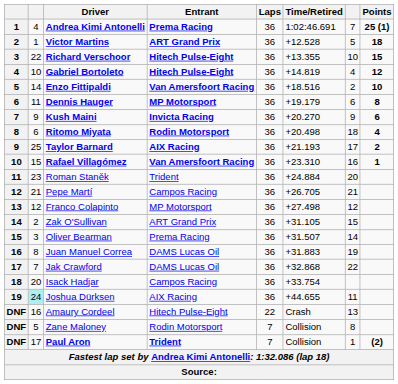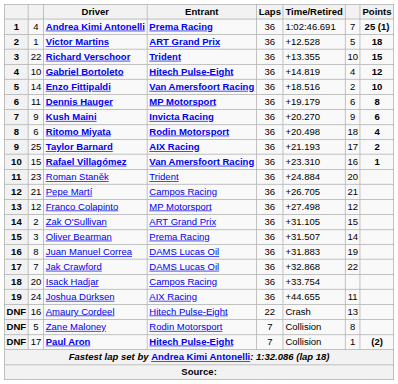 <table class="wikitable" style="font-size:85%">
 <tr>
 <th scope="col"></th>
 <th scope="col"></th>
 <th scope="col">Driver</th>
 <th scope="col">Entrant</th>
 <th scope="col">Laps</th>
 <th scope="col">Time/Retired</th>
 <th scope="col"></th>
 <th scope="col">Points</th>
 </tr>
 <tr>
 <th>1</th>
 <td align="center">4</td>
 <td> <strong><a href='#'>Andrea Kimi Antonelli</a></strong></td>
 <td><strong><a href='#'>Prema Racing</a></strong></td>
 <td align="center">36</td>
 <td>1:02:46.691</td>
 <td align="center">7</td>
 <td align="center"><strong>25 (1)</strong></td>
 </tr>
 <tr>
 <th>2</th>
 <td align="center">1</td>
 <td> <strong><a href='#'>Victor Martins</a></strong></td>
 <td><strong><a href='#'>ART Grand Prix</a></strong></td>
 <td align="center">36</td>
 <td>+12.528</td>
 <td align="center">5</td>
 <td align="center"><strong>18</strong></td>
 </tr>
 <tr>
 <th>3</th>
 <td align="center">22</td>
 <td> <strong><a href='#'>Richard Verschoor</a></strong></td>
-<td><strong><a href='#'>Hitech Pulse-Eight</a></strong></td>
+<td><strong><a href='#'>Trident</a></strong></td>
 <td align="center">36</td>
 <td>+13.355</td>
 <td align="center">10</td>
 <td align="center"><strong>15</strong></td>
 </tr>
 <tr>
 <th>4</th>
 <td align="center">10</td>
 <td> <strong><a href='#'>Gabriel Bortoleto</a></strong></td>
 <td><strong><a href='#'>Hitech Pulse-Eight</a></strong></td>
 <td align="center">36</td>
 <td>+14.819</td>
 <td align="center">4</td>
 <td align="center"><strong>12</strong></td>
 </tr>
 <tr>
 <th>5</th>
 <td align="center">14</td>
 <td> <strong><a href='#'>Enzo Fittipaldi</a></strong></td>
 <td><strong><a href='#'>Van Amersfoort Racing</a></strong></td>
 <td align="center">36</td>
 <td>+18.516</td>
 <td align="center">2</td>
 <td align="center"><strong>10</strong></td>
 </tr>
 <tr>
 <th>6</th>
 <td align="center">11</td>
 <td> <strong><a href='#'>Dennis Hauger</a></strong></td>
 <td><strong><a href='#'>MP Motorsport</a></strong></td>
 <td align="center">36</td>
 <td>+19.179</td>
 <td align="center">6</td>
 <td align="center"><strong>8</strong></td>
 </tr>
 <tr>
 <th>7</th>
 <td align="center">9</td>
 <td> <strong><a href='#'>Kush Maini</a></strong></td>
 <td><strong><a href='#'>Invicta Racing</a></strong></td>
 <td align="center">36</td>
 <td>+20.270</td>
 <td align="center">9</td>
 <td align="center"><strong>6</strong></td>
 </tr>
 <tr>
 <th>8</th>
 <td align="center">6</td>
 <td> <strong><a href='#'>Ritomo Miyata</a></strong></td>
 <td><strong><a href='#'>Rodin Motorsport</a></strong></td>
 <td align="center">36</td>
 <td>+20.498</td>
 <td align="center">18</td>
 <td align="center"><strong>4</strong></td>
 </tr>
 <tr>
 <th>9</th>
 <td align="center">25</td>
 <td> <strong><a href='#'>Taylor Barnard</a></strong></td>
 <td><strong><a href='#'>AIX Racing</a></strong></td>
 <td align="center">36</td>
 <td>+21.193</td>
 <td align="center">17</td>
 <td align="center"><strong>2</strong></td>
 </tr>
 <tr>
 <th>10</th>
 <td align="center">15</td>
 <td> <strong><a href='#'>Rafael Villagómez</a></strong></td>
 <td><strong><a href='#'>Van Amersfoort Racing</a></strong></td>
 <td align="center">36</td>
 <td>+23.310</td>
 <td align="center">16</td>
 <td align="center"><strong>1</strong></td>
 </tr>
 <tr>
 <th>11</th>
 <td align="center">23</td>
 <td> <a href='#'>Roman Staněk</a></td>
 <td><a href='#'>Trident</a></td>
 <td align="center">36</td>
 <td>+24.884</td>
 <td align="center">20</td>
 <td align="center"></td>
 </tr>
 <tr>
 <th>12</th>
 <td align="center">21</td>
 <td> <a href='#'>Pepe Martí</a></td>
 <td><a href='#'>Campos Racing</a></td>
 <td align="center">36</td>
 <td>+26.705</td>
 <td align="center">21</td>
 <td align="center"></td>
 </tr>
 <tr>
 <th>13</th>
 <td align="center">12</td>
 <td> <a href='#'>Franco Colapinto</a></td>
 <td><a href='#'>MP Motorsport</a></td>
 <td align="center">36</td>
 <td>+27.498</td>
 <td align="center">12</td>
 <td align="center"></td>
 </tr>
 <tr>
 <th>14</th>
 <td align="center">2</td>
 <td> <a href='#'>Zak O'Sullivan</a></td>
 <td><a href='#'>ART Grand Prix</a></td>
 <td align="center">36</td>
 <td>+31.105</td>
 <td align="center">15</td>
 <td align="center"></td>
 </tr>
 <tr>
 <th>15</th>
 <td align="center">3</td>
 <td> <a href='#'>Oliver Bearman</a></td>
 <td><a href='#'>Prema Racing</a></td>
 <td align="center">36</td>
 <td>+31.507</td>
 <td align="center">14</td>
 <td align="center"></td>
 </tr>
 <tr>
 <th>16</th>
 <td align="center">8</td>
 <td> <a href='#'>Juan Manuel Correa</a></td>
 <td><a href='#'>DAMS Lucas Oil</a></td>
 <td align="center">36</td>
 <td>+31.883</td>
 <td align="center">19</td>
 <td align="center"></td>
 </tr>
 <tr>
 <th>17</th>
 <td align="center">7</td>
 <td> <a href='#'>Jak Crawford</a></td>
 <td><a href='#'>DAMS Lucas Oil</a></td>
 <td align="center">36</td>
 <td>+32.868</td>
 <td align="center">22</td>
 <td align="center"></td>
 </tr>
 <tr>
 <th>18</th>
 <td align="center">20</td>
 <td> <a href='#'>Isack Hadjar</a></td>
 <td><a href='#'>Campos Racing</a></td>
 <td align="center">36</td>
 <td>+33.754</td>
 <td align="center"></td>
 <td align="center"></td>
 </tr>
 <tr>
 <th>19</th>
-<td align="center" style="background: paleturquoise;">24</td>
+<td align="center">24</td>
 <td> <a href='#'>Joshua Dürksen</a></td>
 <td><a href='#'>AIX Racing</a></td>
 <td align="center">36</td>
 <td>+44.655</td>
 <td align="center">11</td>
 <td align="center"></td>
 </tr>
 <tr>
 <th>DNF</th>
 <td align="center">16</td>
 <td> <a href='#'>Amaury Cordeel</a></td>
 <td><a href='#'>Hitech Pulse-Eight</a></td>
 <td align="center">22</td>
 <td>Crash</td>
 <td align="center">13</td>
 <td align="center"></td>
 </tr>
 <tr>
 <th>DNF</th>
 <td align="center">5</td>
 <td> <a href='#'>Zane Maloney</a></td>
 <td><a href='#'>Rodin Motorsport</a></td>
 <td align="center">7</td>
 <td>Collision</td>
 <td align="center">8</td>
 <td align="center"></td>
 </tr>
 <tr>
 <th>DNF</th>
 <td align="center">17</td>
 <td> <strong><a href='#'>Paul Aron</a></strong></td>
-<td><strong><a href='#'>Trident</a></strong></td>
+<td><strong><a href='#'>Hitech Pulse-Eight</a></strong></td>
 <td align="center">7</td>
 <td>Collision</td>
 <td align="center">1</td>
 <td align="center"><strong>(2)</strong></td>
 </tr>
 <tr>
 <th colspan="8"><em>Fastest lap set by</em> <strong> <a href='#'>Andrea Kimi Antonelli</a><strong><em>: 1:32.086 (lap 18)<em></th>
 </tr>
 <tr>
 <th colspan="8">Source:</th>
 </tr>
 </table>
